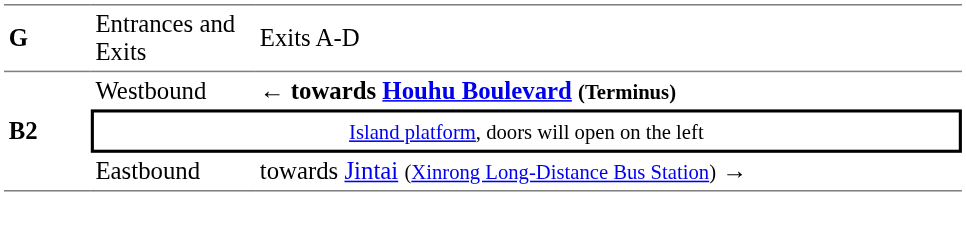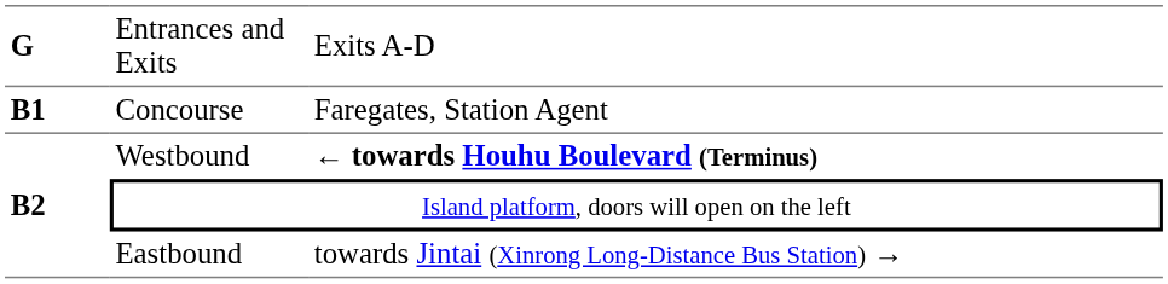 <table table border=0 cellspacing=0 cellpadding=3>
 <tr>
 <td style="border-top:solid 1px gray;border-bottom:solid 0px gray;" width=50><strong>G</strong></td>
 <td style="border-top:solid 1px gray;border-bottom:solid 0px gray;" width=100>Entrances and Exits</td>
 <td style="border-top:solid 1px gray;border-bottom:solid 0px gray;" width=450>Exits A-D</td>
+</tr>
+<tr>
+<td style="border-top:solid 1px gray;border-bottom:solid 0px gray;" width=50><strong>B1</strong></td>
+<td style="border-top:solid 1px gray;border-bottom:solid 0px gray;" width=100>Concourse</td>
+<td style="border-top:solid 1px gray;border-bottom:solid 0px gray;" width=450>Faregates, Station Agent</td>
 </tr>
 <tr>
 <td style="border-top:solid 1px gray;border-bottom:solid 1px gray;" rowspan=3><strong>B2</strong></td>
 <td style="border-top:solid 1px gray;">Westbound</td>
 <td style="border-top:solid 1px gray;"><strong>←  towards <a href='#'>Houhu Boulevard</a> <small>(Terminus)</small></strong></td>
 </tr>
 <tr>
 <td style="border-right:solid 2px black;border-left:solid 2px black;border-top:solid 2px black;border-bottom:solid 2px black;text-align:center;" colspan=2><small><a href='#'>Island platform</a>, doors will open on the left</small></td>
 </tr>
 <tr>
 <td style="border-bottom:solid 1px gray;">Eastbound</td>
 <td style="border-bottom:solid 1px gray;"> towards <a href='#'>Jintai</a> <small>(<a href='#'>Xinrong Long-Distance Bus Station</a>)</small> →</td>
 </tr>
 </table>
